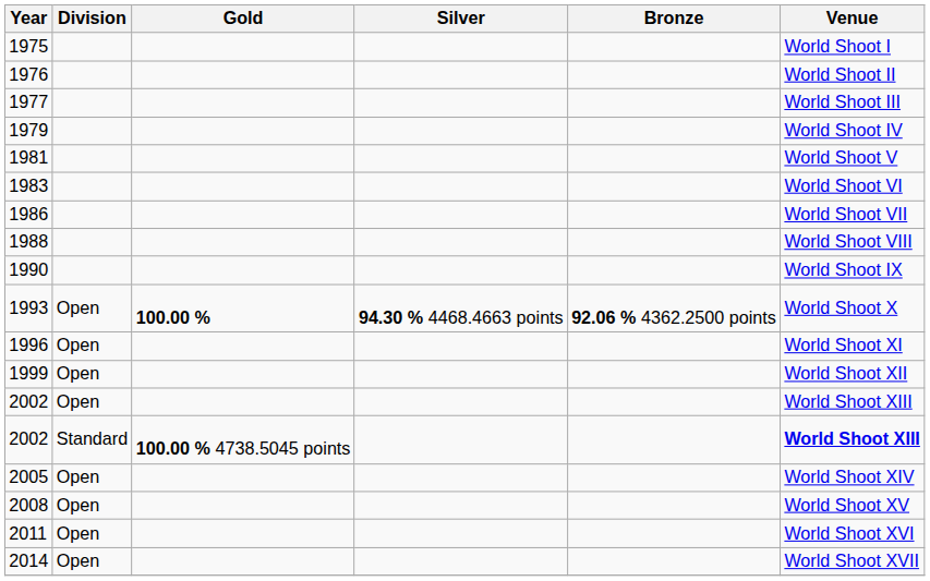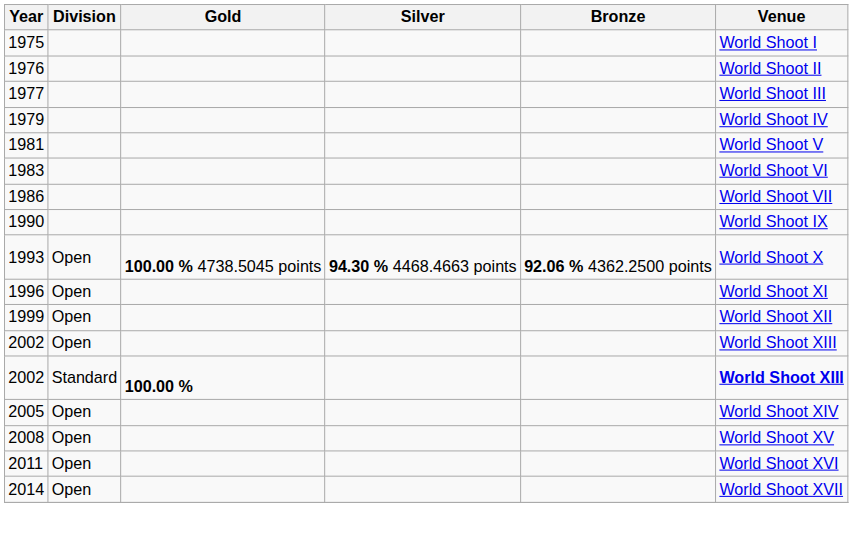 <table class="wikitable sortable" style="text-align: left;">
 <tr>
 <th>Year</th>
 <th>Division</th>
 <th> Gold</th>
 <th> Silver</th>
 <th> Bronze</th>
 <th>Venue</th>
 </tr>
 <tr>
 <td>1975</td>
 <td></td>
 <td></td>
 <td></td>
 <td></td>
 <td><a href='#'>World Shoot I</a></td>
 </tr>
 <tr>
 <td>1976</td>
 <td></td>
 <td></td>
 <td></td>
 <td></td>
 <td><a href='#'>World Shoot II</a></td>
 </tr>
 <tr>
 <td>1977</td>
 <td></td>
 <td></td>
 <td></td>
 <td></td>
 <td><a href='#'>World Shoot III</a></td>
 </tr>
 <tr>
 <td>1979</td>
 <td></td>
 <td></td>
 <td></td>
 <td></td>
 <td><a href='#'>World Shoot IV</a></td>
 </tr>
 <tr>
 <td>1981</td>
 <td></td>
 <td></td>
 <td></td>
 <td></td>
 <td><a href='#'>World Shoot V</a></td>
 </tr>
 <tr>
 <td>1983</td>
 <td></td>
 <td></td>
 <td></td>
 <td></td>
 <td><a href='#'>World Shoot VI</a></td>
 </tr>
 <tr>
 <td>1986</td>
 <td></td>
 <td></td>
 <td></td>
 <td></td>
 <td><a href='#'>World Shoot VII</a></td>
 </tr>
 <tr>
-<td>1988</td>
-<td></td>
-<td></td>
-<td></td>
-<td></td>
-<td><a href='#'>World Shoot VIII</a></td>
-</tr>
-<tr>
 <td>1990</td>
 <td></td>
 <td></td>
 <td></td>
 <td></td>
 <td><a href='#'>World Shoot IX</a></td>
 </tr>
 <tr>
 <td>1993</td>
 <td>Open</td>
-<td> <br><strong>100.00 %</strong></td>
+<td> <br><strong>100.00 %</strong> 4738.5045 points</td>
 <td> <br><strong>94.30 %</strong> 4468.4663 points</td>
 <td> <br><strong>92.06 %</strong> 4362.2500 points</td>
 <td><a href='#'>World Shoot X</a></td>
 </tr>
 <tr>
 <td>1996</td>
 <td>Open</td>
 <td></td>
 <td></td>
 <td></td>
 <td><a href='#'>World Shoot XI</a></td>
 </tr>
 <tr>
 <td>1999</td>
 <td>Open</td>
 <td></td>
 <td></td>
 <td></td>
 <td><a href='#'>World Shoot XII</a></td>
 </tr>
 <tr>
 <td>2002</td>
 <td>Open</td>
 <td></td>
 <td></td>
 <td></td>
 <td><a href='#'>World Shoot XIII</a></td>
 </tr>
 <tr>
 <td>2002</td>
 <td>Standard</td>
-<td> <br><strong>100.00 %</strong> 4738.5045 points</td>
+<td> <br><strong>100.00 %</strong></td>
 <td></td>
 <td></td>
 <td><strong><a href='#'>World Shoot XIII</a></strong></td>
 </tr>
 <tr>
 <td>2005</td>
 <td>Open</td>
 <td></td>
 <td></td>
 <td></td>
 <td><a href='#'>World Shoot XIV</a></td>
 </tr>
 <tr>
 <td>2008</td>
 <td>Open</td>
 <td></td>
 <td></td>
 <td></td>
 <td><a href='#'>World Shoot XV</a></td>
 </tr>
 <tr>
 <td>2011</td>
 <td>Open</td>
 <td></td>
 <td></td>
 <td></td>
 <td><a href='#'>World Shoot XVI</a></td>
 </tr>
 <tr>
 <td>2014</td>
 <td>Open</td>
 <td></td>
 <td></td>
 <td></td>
 <td><a href='#'>World Shoot XVII</a></td>
 </tr>
 <tr>
 </tr>
 </table>
